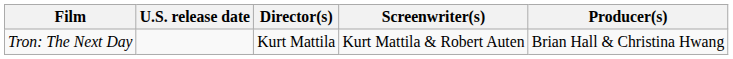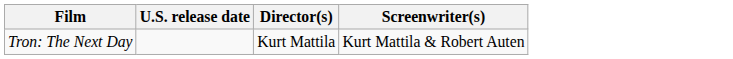 <table class="wikitable plainrowheaders" style="text-align:center;">
 <tr>
 <th>Film</th>
 <th>U.S. release date</th>
 <th>Director(s)</th>
 <th>Screenwriter(s)</th>
-<th>Producer(s)</th>
 </tr>
 <tr>
 <td style="text-align:left"><em>Tron: The Next Day</em></td>
 <td style="text-align:left"></td>
 <td>Kurt Mattila</td>
 <td>Kurt Mattila & Robert Auten</td>
-<td>Brian Hall & Christina Hwang</td>
 </tr>
 </table>
